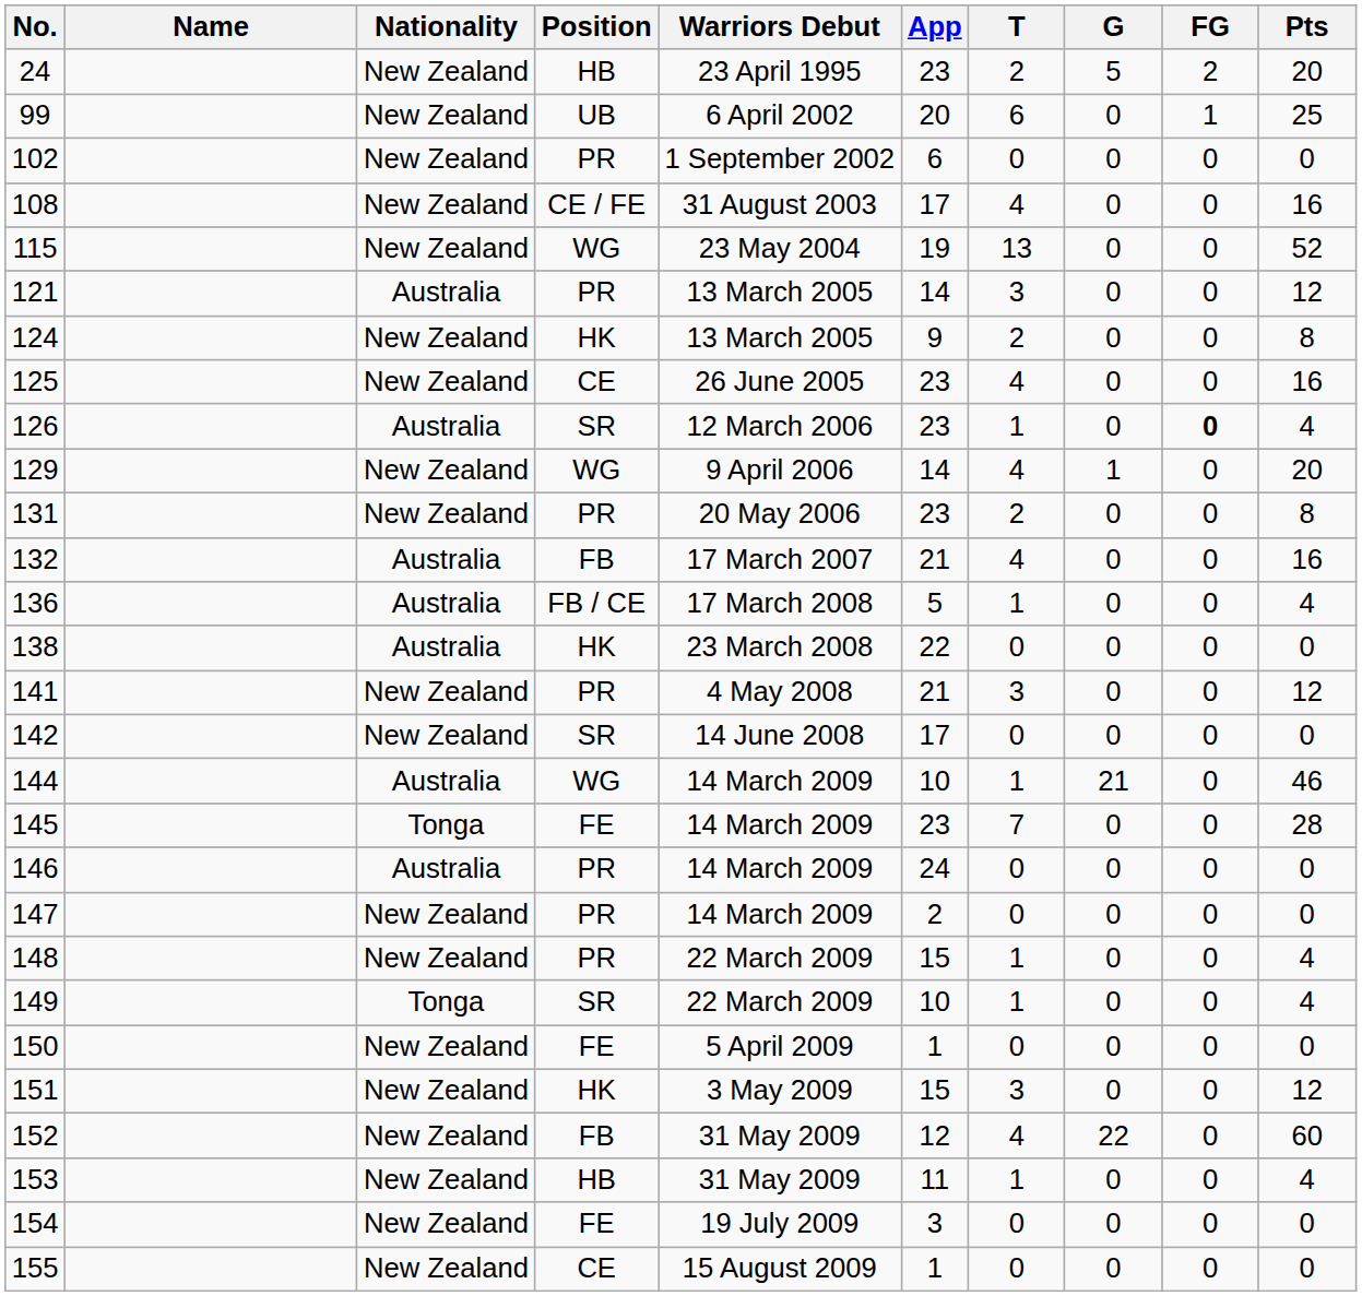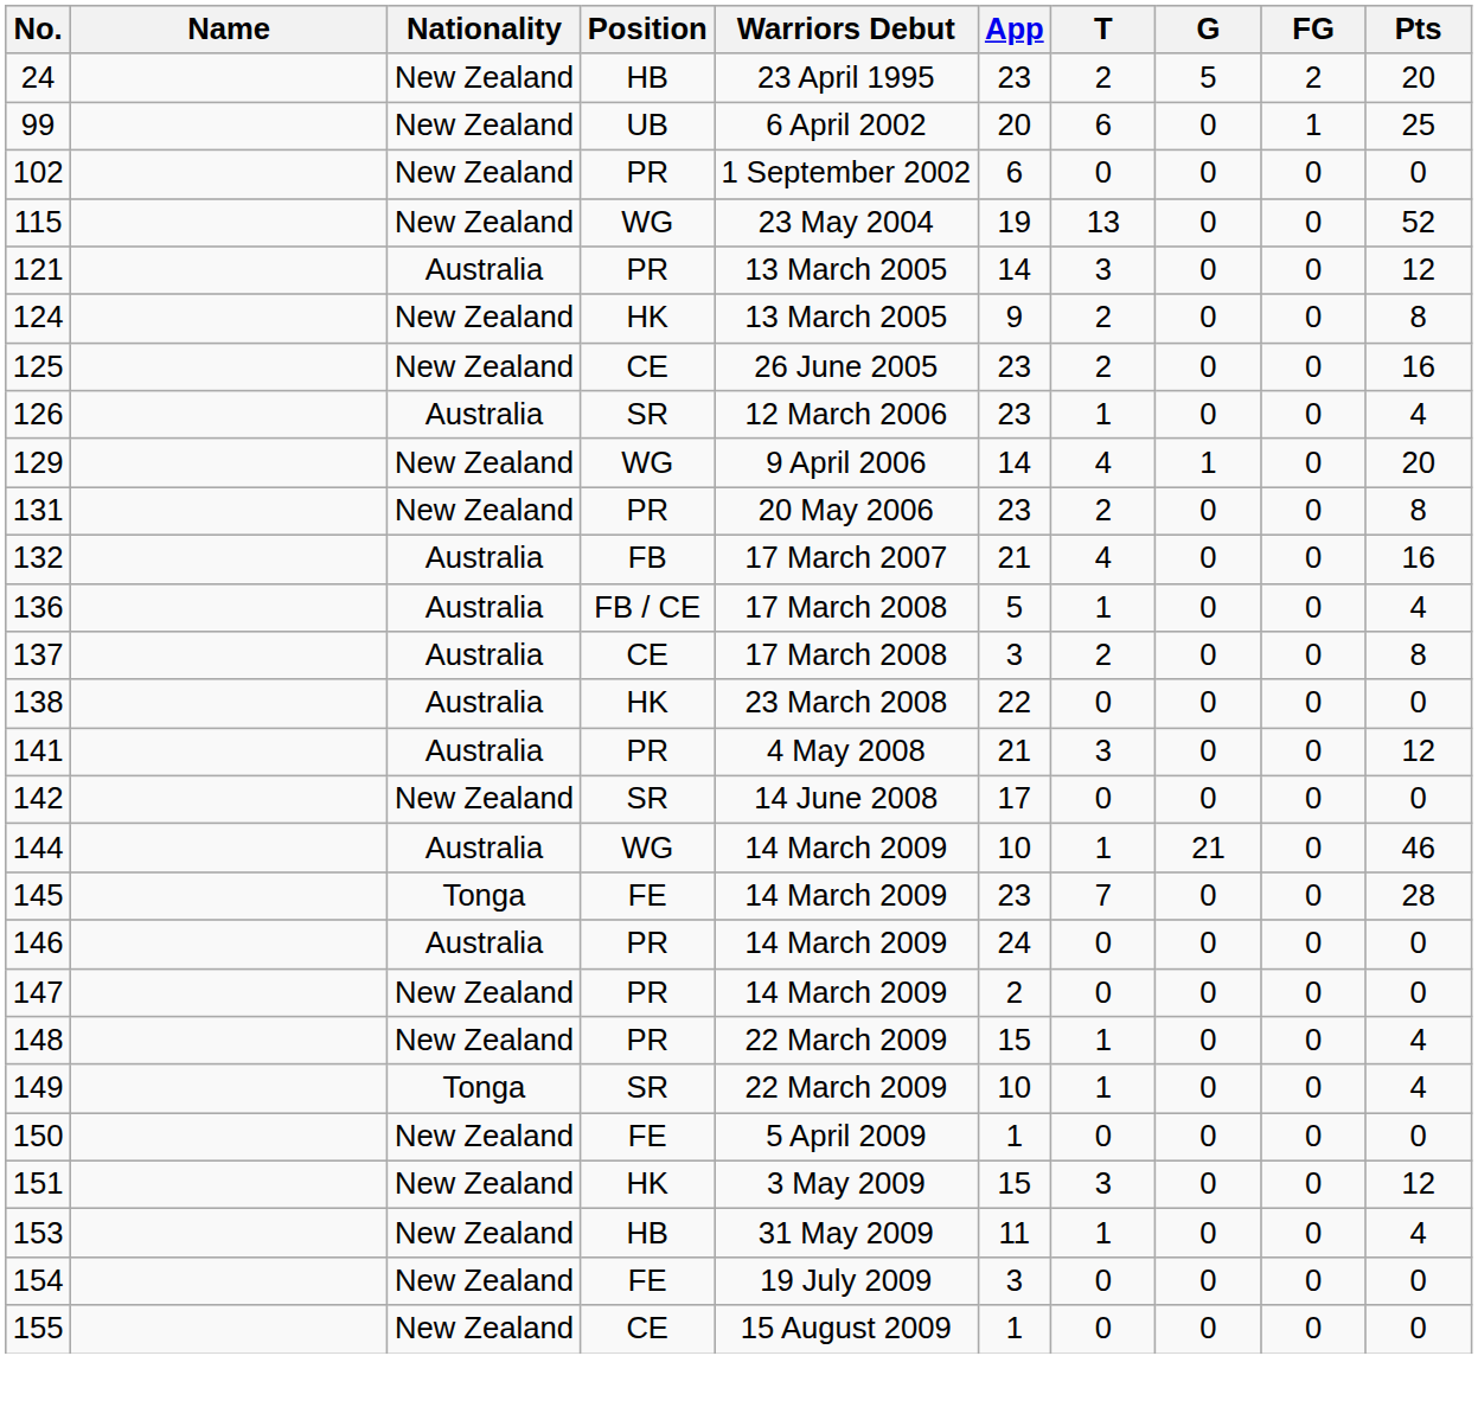 <table class="wikitable sortable" style="text-align: center;">
 <tr>
 <th>No.</th>
 <th style="width:10em">Name</th>
 <th>Nationality</th>
 <th>Position</th>
 <th>Warriors Debut</th>
 <th><a href='#'>App</a></th>
 <th style="width:3em">T</th>
 <th style="width:3em">G</th>
 <th style="width:3em">FG</th>
 <th style="width:3em">Pts</th>
 </tr>
 <tr>
 <td>24</td>
 <td align=left></td>
 <td>New Zealand</td>
 <td>HB</td>
 <td>23 April 1995</td>
 <td>23</td>
 <td>2</td>
 <td>5</td>
 <td>2</td>
 <td>20</td>
 </tr>
 <tr>
 <td>99</td>
 <td align=left></td>
 <td>New Zealand</td>
 <td>UB</td>
 <td>6 April 2002</td>
 <td>20</td>
 <td>6</td>
 <td>0</td>
 <td>1</td>
 <td>25</td>
 </tr>
 <tr>
 <td>102</td>
 <td align=left></td>
 <td>New Zealand</td>
 <td>PR</td>
 <td>1 September 2002</td>
 <td>6</td>
 <td>0</td>
 <td>0</td>
 <td>0</td>
 <td>0</td>
 </tr>
 <tr>
-<td>108</td>
-<td align=left></td>
-<td>New Zealand</td>
-<td>CE / FE</td>
-<td>31 August 2003</td>
-<td>17</td>
-<td>4</td>
-<td>0</td>
-<td>0</td>
-<td>16</td>
-</tr>
-<tr>
 <td>115</td>
 <td align=left></td>
 <td>New Zealand</td>
 <td>WG</td>
 <td>23 May 2004</td>
 <td>19</td>
 <td>13</td>
 <td>0</td>
 <td>0</td>
 <td>52</td>
 </tr>
 <tr>
 <td>121</td>
 <td align=left></td>
 <td>Australia</td>
 <td>PR</td>
 <td>13 March 2005</td>
 <td>14</td>
 <td>3</td>
 <td>0</td>
 <td>0</td>
 <td>12</td>
 </tr>
 <tr>
 <td>124</td>
 <td align=left></td>
 <td>New Zealand</td>
 <td>HK</td>
 <td>13 March 2005</td>
 <td>9</td>
 <td>2</td>
 <td>0</td>
 <td>0</td>
 <td>8</td>
 </tr>
 <tr>
 <td>125</td>
 <td align=left></td>
 <td>New Zealand</td>
 <td>CE</td>
 <td>26 June 2005</td>
 <td>23</td>
-<td>4</td>
+<td>2</td>
 <td>0</td>
 <td>0</td>
 <td>16</td>
 </tr>
 <tr>
 <td>126</td>
 <td align=left></td>
 <td>Australia</td>
 <td>SR</td>
 <td>12 March 2006</td>
 <td>23</td>
 <td>1</td>
 <td>0</td>
-<td><strong>0</strong></td>
+<td>0</td>
 <td>4</td>
 </tr>
 <tr>
 <td>129</td>
 <td align=left></td>
 <td>New Zealand</td>
 <td>WG</td>
 <td>9 April 2006</td>
 <td>14</td>
 <td>4</td>
 <td>1</td>
 <td>0</td>
 <td>20</td>
 </tr>
 <tr>
 <td>131</td>
 <td align=left></td>
 <td>New Zealand</td>
 <td>PR</td>
 <td>20 May 2006</td>
 <td>23</td>
 <td>2</td>
 <td>0</td>
 <td>0</td>
 <td>8</td>
 </tr>
 <tr>
 <td>132</td>
 <td align=left></td>
 <td>Australia</td>
 <td>FB</td>
 <td>17 March 2007</td>
 <td>21</td>
 <td>4</td>
 <td>0</td>
 <td>0</td>
 <td>16</td>
 </tr>
 <tr>
 <td>136</td>
 <td align=left></td>
 <td>Australia</td>
 <td>FB / CE</td>
 <td>17 March 2008</td>
 <td>5</td>
 <td>1</td>
 <td>0</td>
 <td>0</td>
 <td>4</td>
 </tr>
 <tr>
+<td>137</td>
+<td align=left></td>
+<td>Australia</td>
+<td>CE</td>
+<td>17 March 2008</td>
+<td>3</td>
+<td>2</td>
+<td>0</td>
+<td>0</td>
+<td>8</td>
+</tr>
+<tr>
 <td>138</td>
 <td align=left></td>
 <td>Australia</td>
 <td>HK</td>
 <td>23 March 2008</td>
 <td>22</td>
 <td>0</td>
 <td>0</td>
 <td>0</td>
 <td>0</td>
 </tr>
 <tr>
 <td>141</td>
 <td align=left></td>
-<td>New Zealand</td>
+<td>Australia</td>
 <td>PR</td>
 <td>4 May 2008</td>
 <td>21</td>
 <td>3</td>
 <td>0</td>
 <td>0</td>
 <td>12</td>
 </tr>
 <tr>
 <td>142</td>
 <td align=left></td>
 <td>New Zealand</td>
 <td>SR</td>
 <td>14 June 2008</td>
 <td>17</td>
 <td>0</td>
 <td>0</td>
 <td>0</td>
 <td>0</td>
 </tr>
 <tr>
 <td>144</td>
 <td align=left></td>
 <td>Australia</td>
 <td>WG</td>
 <td>14 March 2009</td>
 <td>10</td>
 <td>1</td>
 <td>21</td>
 <td>0</td>
 <td>46</td>
 </tr>
 <tr>
 <td>145</td>
 <td align=left></td>
 <td>Tonga</td>
 <td>FE</td>
 <td>14 March 2009</td>
 <td>23</td>
 <td>7</td>
 <td>0</td>
 <td>0</td>
 <td>28</td>
 </tr>
 <tr>
 <td>146</td>
 <td align=left></td>
 <td>Australia</td>
 <td>PR</td>
 <td>14 March 2009</td>
 <td>24</td>
 <td>0</td>
 <td>0</td>
 <td>0</td>
 <td>0</td>
 </tr>
 <tr>
 <td>147</td>
 <td align=left></td>
 <td>New Zealand</td>
 <td>PR</td>
 <td>14 March 2009</td>
 <td>2</td>
 <td>0</td>
 <td>0</td>
 <td>0</td>
 <td>0</td>
 </tr>
 <tr>
 <td>148</td>
 <td align=left></td>
 <td>New Zealand</td>
 <td>PR</td>
 <td>22 March 2009</td>
 <td>15</td>
 <td>1</td>
 <td>0</td>
 <td>0</td>
 <td>4</td>
 </tr>
 <tr>
 <td>149</td>
 <td align=left></td>
 <td>Tonga</td>
 <td>SR</td>
 <td>22 March 2009</td>
 <td>10</td>
 <td>1</td>
 <td>0</td>
 <td>0</td>
 <td>4</td>
 </tr>
 <tr>
 <td>150</td>
 <td align=left></td>
 <td>New Zealand</td>
 <td>FE</td>
 <td>5 April 2009</td>
 <td>1</td>
 <td>0</td>
 <td>0</td>
 <td>0</td>
 <td>0</td>
 </tr>
 <tr>
 <td>151</td>
 <td align=left></td>
 <td>New Zealand</td>
 <td>HK</td>
 <td>3 May 2009</td>
 <td>15</td>
 <td>3</td>
 <td>0</td>
 <td>0</td>
 <td>12</td>
 </tr>
 <tr>
-<td>152</td>
-<td align=left></td>
-<td>New Zealand</td>
-<td>FB</td>
-<td>31 May 2009</td>
-<td>12</td>
-<td>4</td>
-<td>22</td>
-<td>0</td>
-<td>60</td>
-</tr>
-<tr>
 <td>153</td>
 <td align=left></td>
 <td>New Zealand</td>
 <td>HB</td>
 <td>31 May 2009</td>
 <td>11</td>
 <td>1</td>
 <td>0</td>
 <td>0</td>
 <td>4</td>
 </tr>
 <tr>
 <td>154</td>
 <td align=left></td>
 <td>New Zealand</td>
 <td>FE</td>
 <td>19 July 2009</td>
 <td>3</td>
 <td>0</td>
 <td>0</td>
 <td>0</td>
 <td>0</td>
 </tr>
 <tr>
 <td>155</td>
 <td align=left></td>
 <td>New Zealand</td>
 <td>CE</td>
 <td>15 August 2009</td>
 <td>1</td>
 <td>0</td>
 <td>0</td>
 <td>0</td>
 <td>0</td>
 </tr>
 </table>
